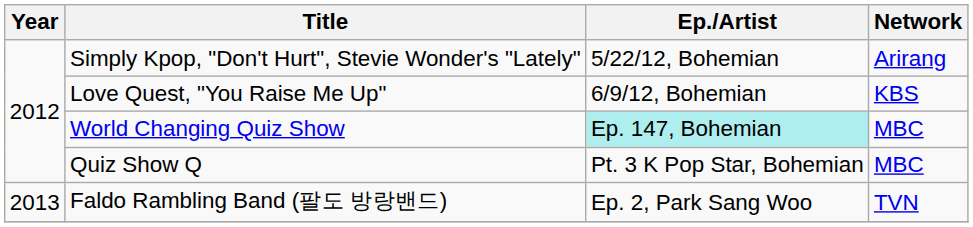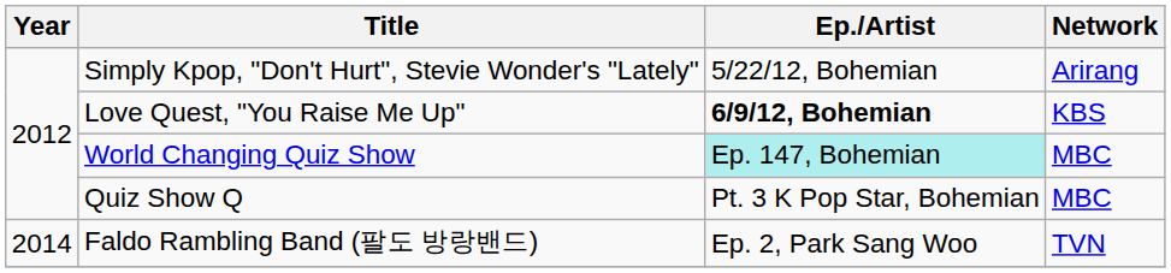 <table class="wikitable">
 <tr>
 <th>Year</th>
 <th>Title</th>
 <th>Ep./Artist</th>
 <th>Network</th>
 </tr>
 <tr>
 <td rowspan=4>2012</td>
 <td>Simply Kpop, "Don't Hurt", Stevie Wonder's "Lately"</td>
 <td>5/22/12, Bohemian</td>
 <td><a href='#'>Arirang</a></td>
 </tr>
 <tr>
 <td>Love Quest, "You Raise Me Up"</td>
-<td>6/9/12, Bohemian</td>
+<td><strong>6/9/12, Bohemian</strong></td>
 <td><a href='#'>KBS</a></td>
 </tr>
 <tr>
 <td><a href='#'>World Changing Quiz Show</a></td>
 <td style="background: paleturquoise;">Ep. 147, Bohemian</td>
 <td><a href='#'>MBC</a></td>
 </tr>
 <tr>
 <td>Quiz Show Q</td>
 <td>Pt. 3 K Pop Star, Bohemian</td>
 <td><a href='#'>MBC</a></td>
 </tr>
 <tr>
-<td rowspan=1>2013</td>
+<td rowspan=1>2014</td>
 <td>Faldo Rambling Band (팔도 방랑밴드)</td>
 <td>Ep. 2, Park Sang Woo</td>
 <td><a href='#'>TVN</a></td>
 </tr>
 <tr>
 </tr>
 </table>
